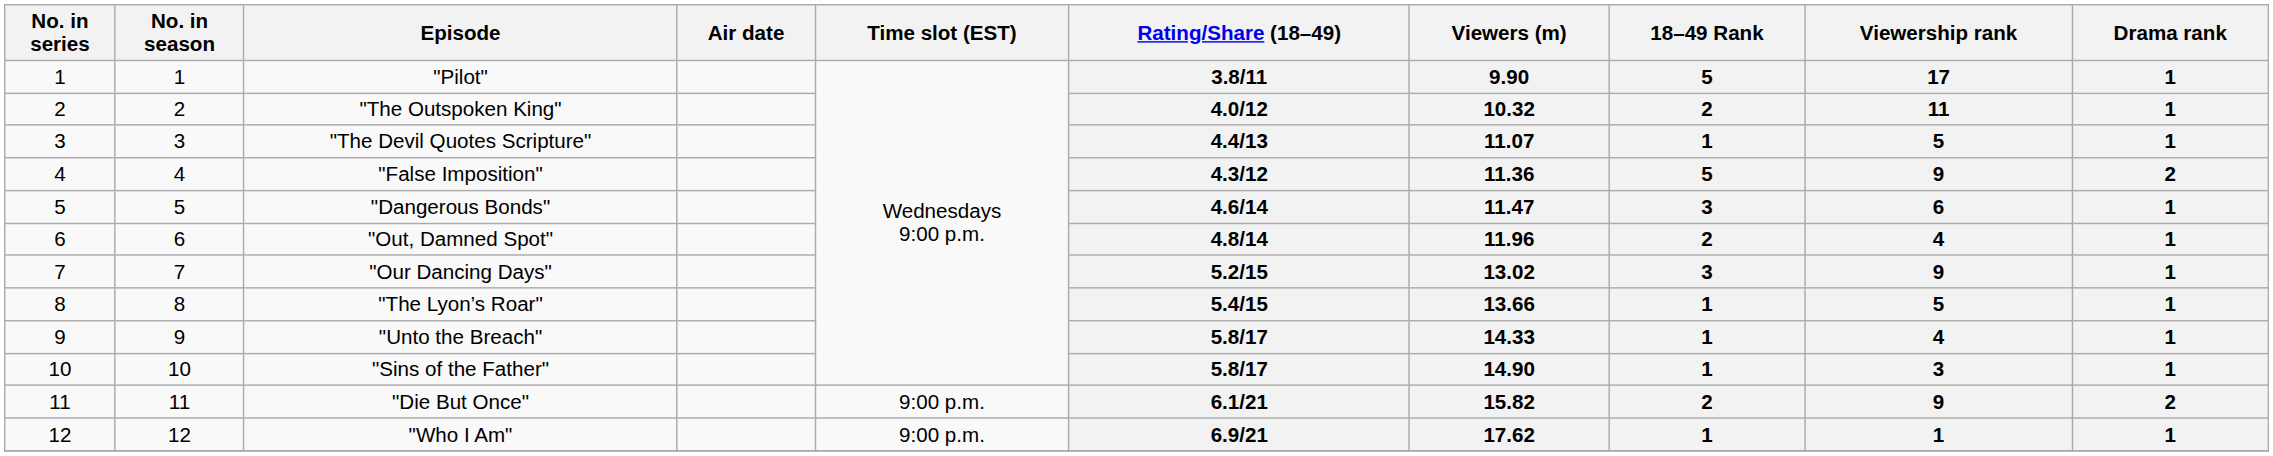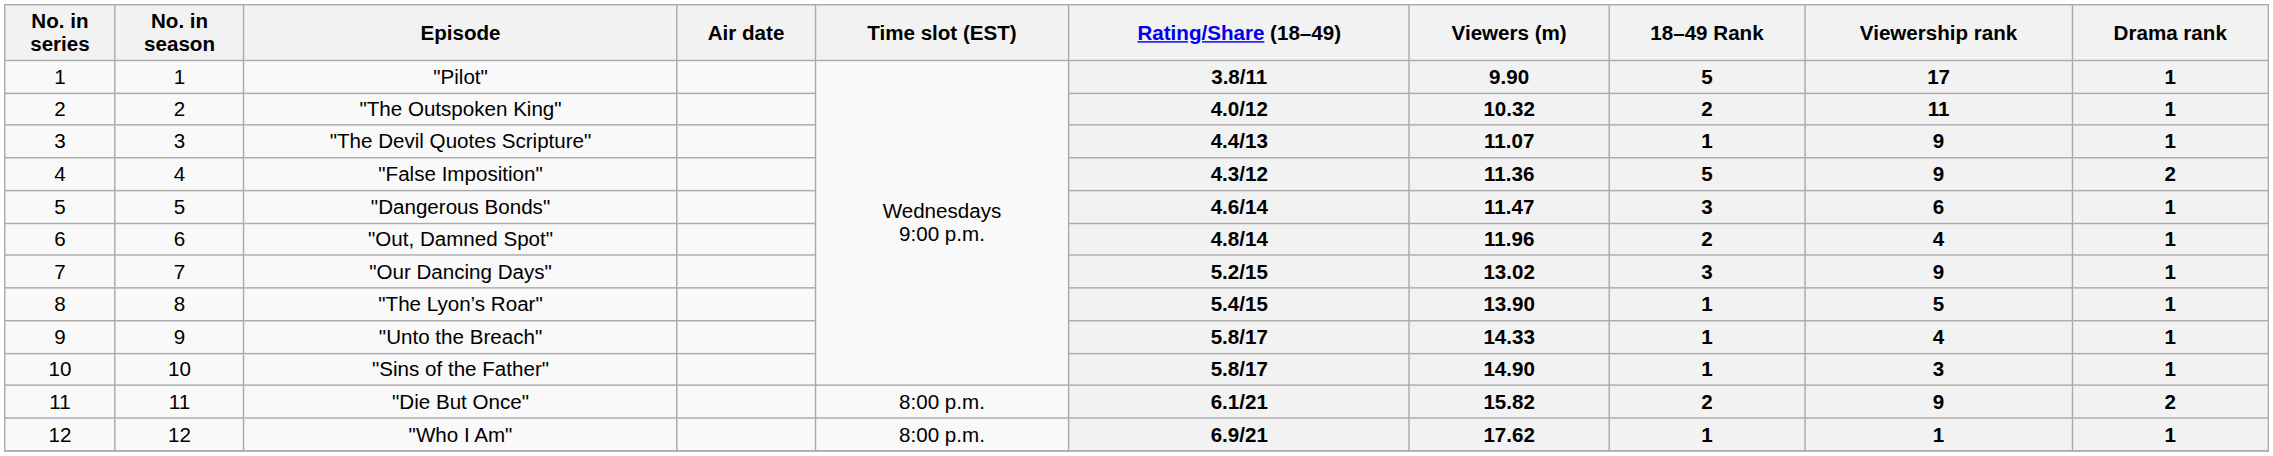 <table class="wikitable" style="font-size:90%; text-align:center; width: 100%; margin-left: auto; margin-right: auto;">
 <tr>
 <th>No. in<br>series</th>
 <th>No. in<br>season</th>
 <th>Episode</th>
 <th>Air date</th>
 <th>Time slot (EST)</th>
 <th><a href='#'>Rating/Share</a> (18–49)</th>
 <th>Viewers (m)</th>
 <th>18–49 Rank</th>
 <th>Viewership rank</th>
 <th>Drama rank</th>
 </tr>
 <tr>
 <td style="text-align:center">1</td>
 <td style="text-align:center">1</td>
 <td>"Pilot"</td>
 <td></td>
 <td style="text-align:center" rowspan=10>Wednesdays<br>9:00 p.m.</td>
 <th style="text-align:center">3.8/11</th>
 <th style="text-align:center">9.90</th>
 <th style="text-align:center">5</th>
 <th style="text-align:center">17</th>
 <th style="text-align:center">1</th>
 </tr>
 <tr>
 <td style="text-align:center">2</td>
 <td style="text-align:center">2</td>
 <td>"The Outspoken King"</td>
 <td></td>
 <th style="text-align:center">4.0/12</th>
 <th style="text-align:center">10.32</th>
 <th style="text-align:center">2</th>
 <th style="text-align:center">11</th>
 <th style="text-align:center">1</th>
 </tr>
 <tr>
 <td style="text-align:center">3</td>
 <td style="text-align:center">3</td>
 <td>"The Devil Quotes Scripture"</td>
 <td></td>
 <th style="text-align:center">4.4/13</th>
 <th style="text-align:center">11.07</th>
 <th style="text-align:center">1</th>
-<th style="text-align:center">5</th>
+<th style="text-align:center">9</th>
 <th style="text-align:center">1</th>
 </tr>
 <tr>
 <td style="text-align:center">4</td>
 <td style="text-align:center">4</td>
 <td>"False Imposition"</td>
 <td></td>
 <th style="text-align:center">4.3/12</th>
 <th style="text-align:center">11.36</th>
 <th style="text-align:center">5</th>
 <th style="text-align:center">9</th>
 <th style="text-align:center">2</th>
 </tr>
 <tr>
 <td style="text-align:center">5</td>
 <td style="text-align:center">5</td>
 <td>"Dangerous Bonds"</td>
 <td></td>
 <th style="text-align:center">4.6/14</th>
 <th style="text-align:center">11.47</th>
 <th style="text-align:center">3</th>
 <th style="text-align:center">6</th>
 <th style="text-align:center">1</th>
 </tr>
 <tr>
 <td style="text-align:center">6</td>
 <td style="text-align:center">6</td>
 <td>"Out, Damned Spot"</td>
 <td></td>
 <th style="text-align:center">4.8/14</th>
 <th style="text-align:center">11.96</th>
 <th style="text-align:center">2</th>
 <th style="text-align:center">4</th>
 <th style="text-align:center">1</th>
 </tr>
 <tr>
 <td style="text-align:center">7</td>
 <td style="text-align:center">7</td>
 <td>"Our Dancing Days"</td>
 <td></td>
 <th style="text-align:center">5.2/15</th>
 <th style="text-align:center">13.02</th>
 <th style="text-align:center">3</th>
 <th style="text-align:center">9</th>
 <th style="text-align:center">1</th>
 </tr>
 <tr>
 <td style="text-align:center">8</td>
 <td style="text-align:center">8</td>
 <td>"The Lyon’s Roar"</td>
 <td></td>
 <th style="text-align:center">5.4/15</th>
-<th style="text-align:center">13.66</th>
+<th style="text-align:center">13.90</th>
 <th style="text-align:center">1</th>
 <th style="text-align:center">5</th>
 <th style="text-align:center">1</th>
 </tr>
 <tr>
 <td style="text-align:center">9</td>
 <td style="text-align:center">9</td>
 <td>"Unto the Breach"</td>
 <td></td>
 <th style="text-align:center">5.8/17</th>
 <th style="text-align:center">14.33</th>
 <th style="text-align:center">1</th>
 <th style="text-align:center">4</th>
 <th style="text-align:center">1</th>
 </tr>
 <tr>
 <td style="text-align:center">10</td>
 <td style="text-align:center">10</td>
 <td>"Sins of the Father"</td>
 <td></td>
 <th style="text-align:center">5.8/17</th>
 <th style="text-align:center">14.90</th>
 <th style="text-align:center">1</th>
 <th style="text-align:center">3</th>
 <th style="text-align:center">1</th>
 </tr>
 <tr>
 <td style="text-align:center">11</td>
 <td style="text-align:center">11</td>
 <td>"Die But Once"</td>
 <td></td>
-<td style="text-align:center" rowspan=1>9:00 p.m.</td>
+<td style="text-align:center" rowspan=1>8:00 p.m.</td>
 <th style="text-align:center">6.1/21</th>
 <th style="text-align:center">15.82</th>
 <th style="text-align:center">2</th>
 <th style="text-align:center">9</th>
 <th style="text-align:center">2</th>
 </tr>
 <tr>
 <td style="text-align:center">12</td>
 <td style="text-align:center">12</td>
 <td>"Who I Am"</td>
 <td></td>
-<td style="text-align:center" rowspan=1>9:00 p.m.</td>
+<td style="text-align:center" rowspan=1>8:00 p.m.</td>
 <th style="text-align:center">6.9/21</th>
 <th style="text-align:center">17.62</th>
 <th style="text-align:center">1</th>
 <th style="text-align:center">1</th>
 <th style="text-align:center">1</th>
 </tr>
 <tr>
 </tr>
 </table>
